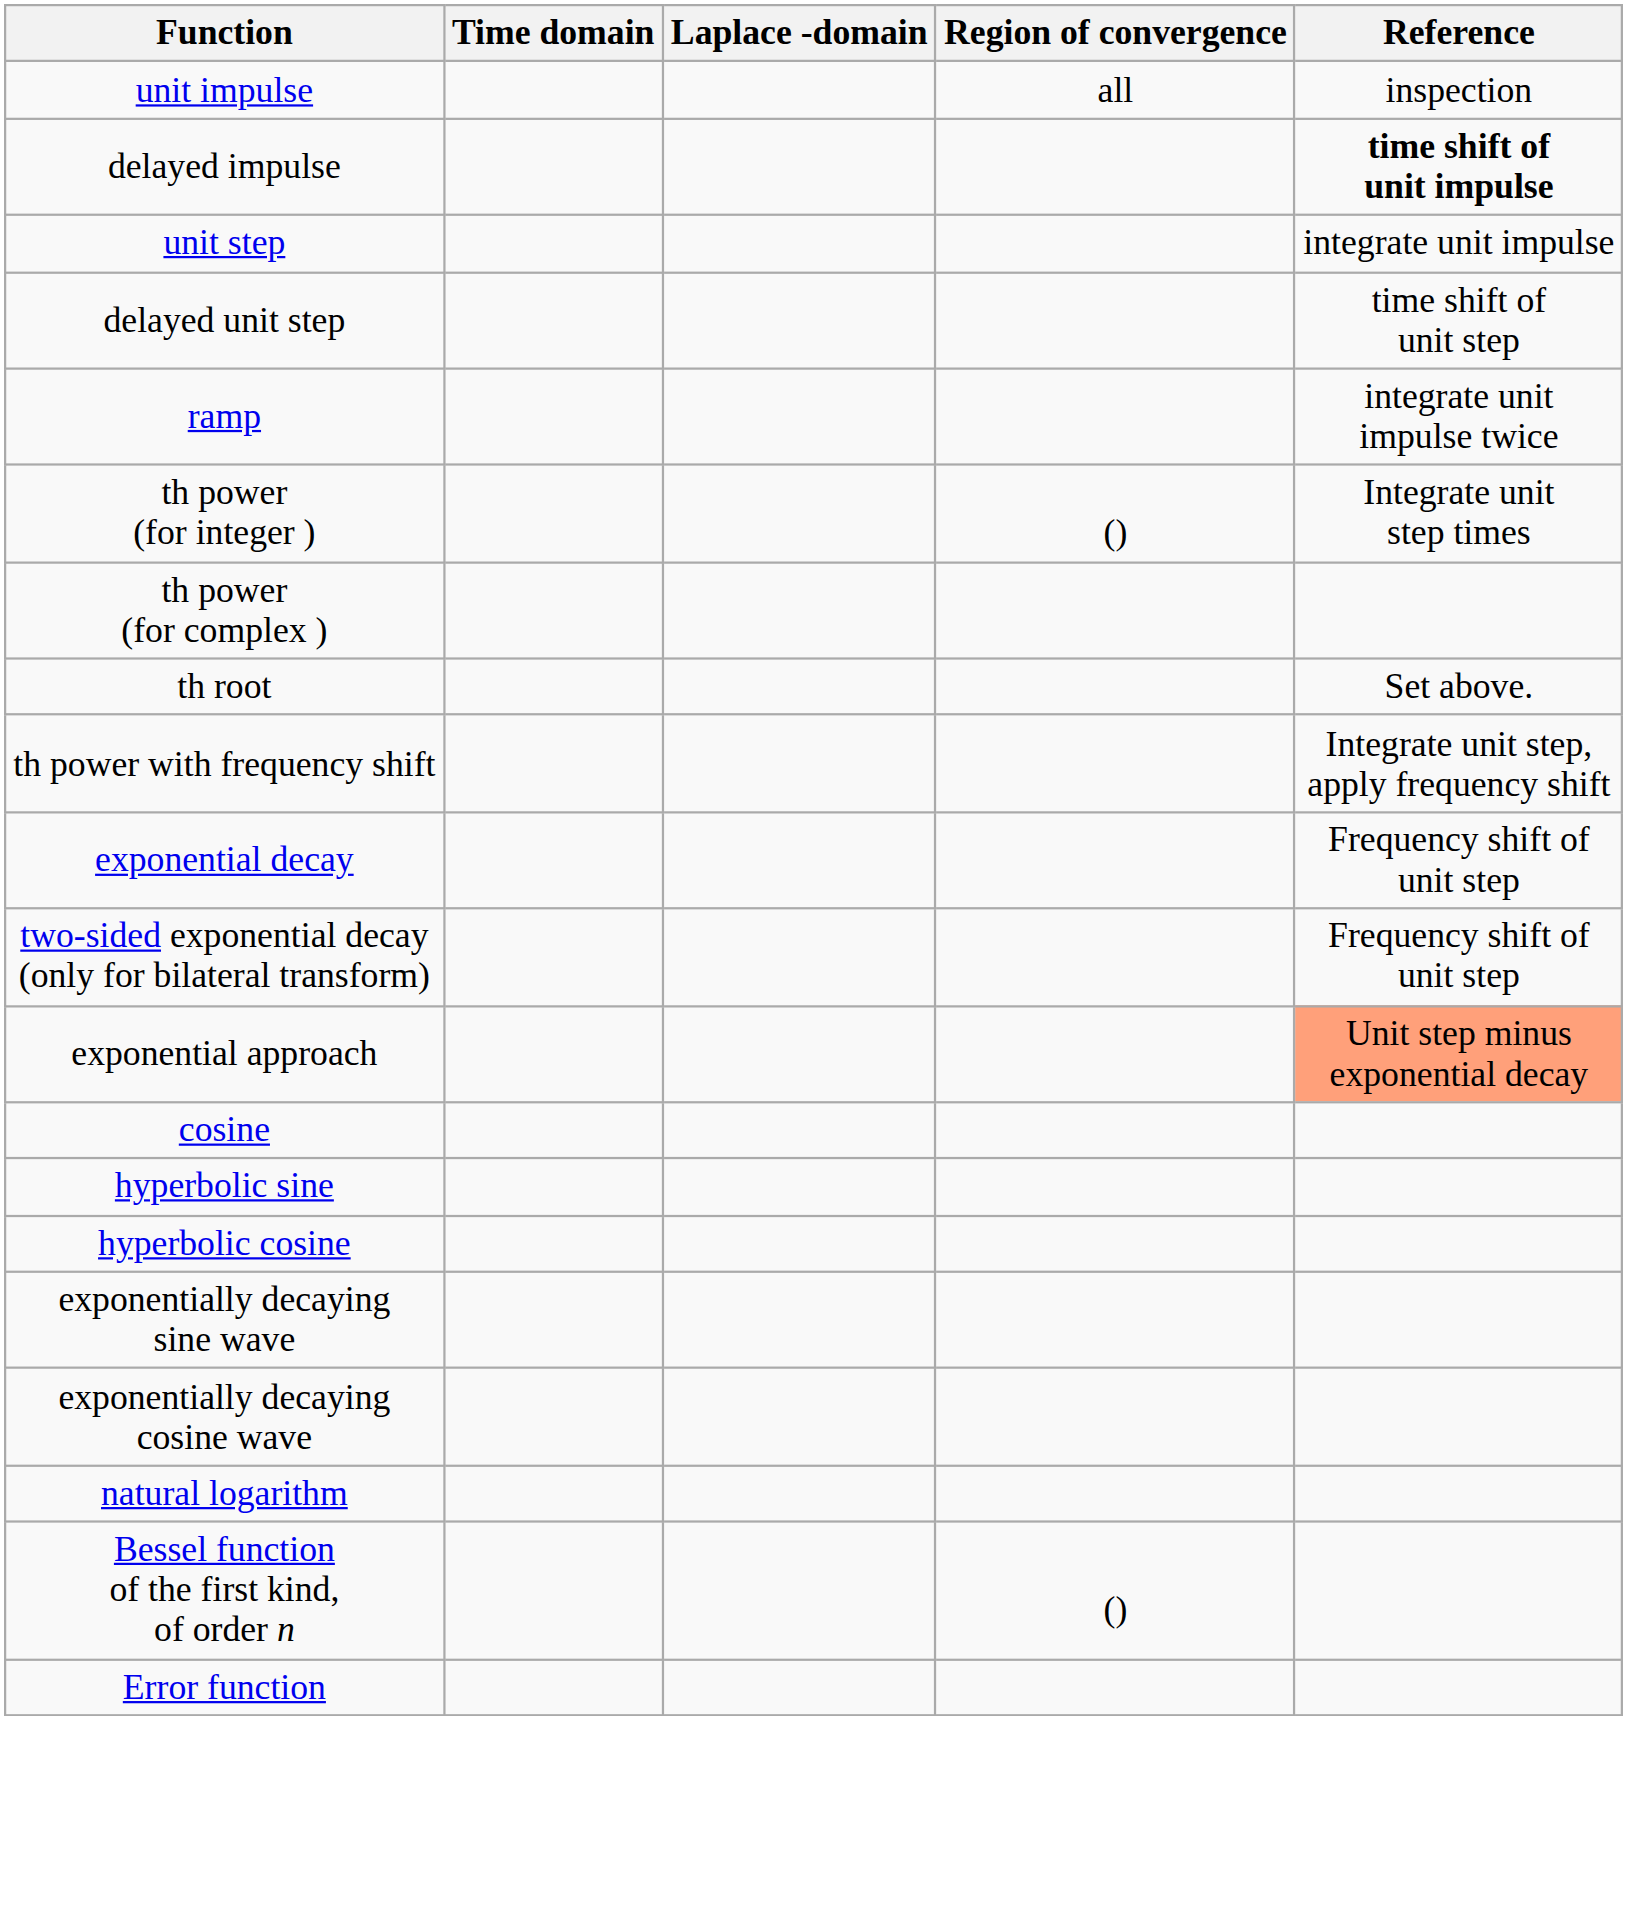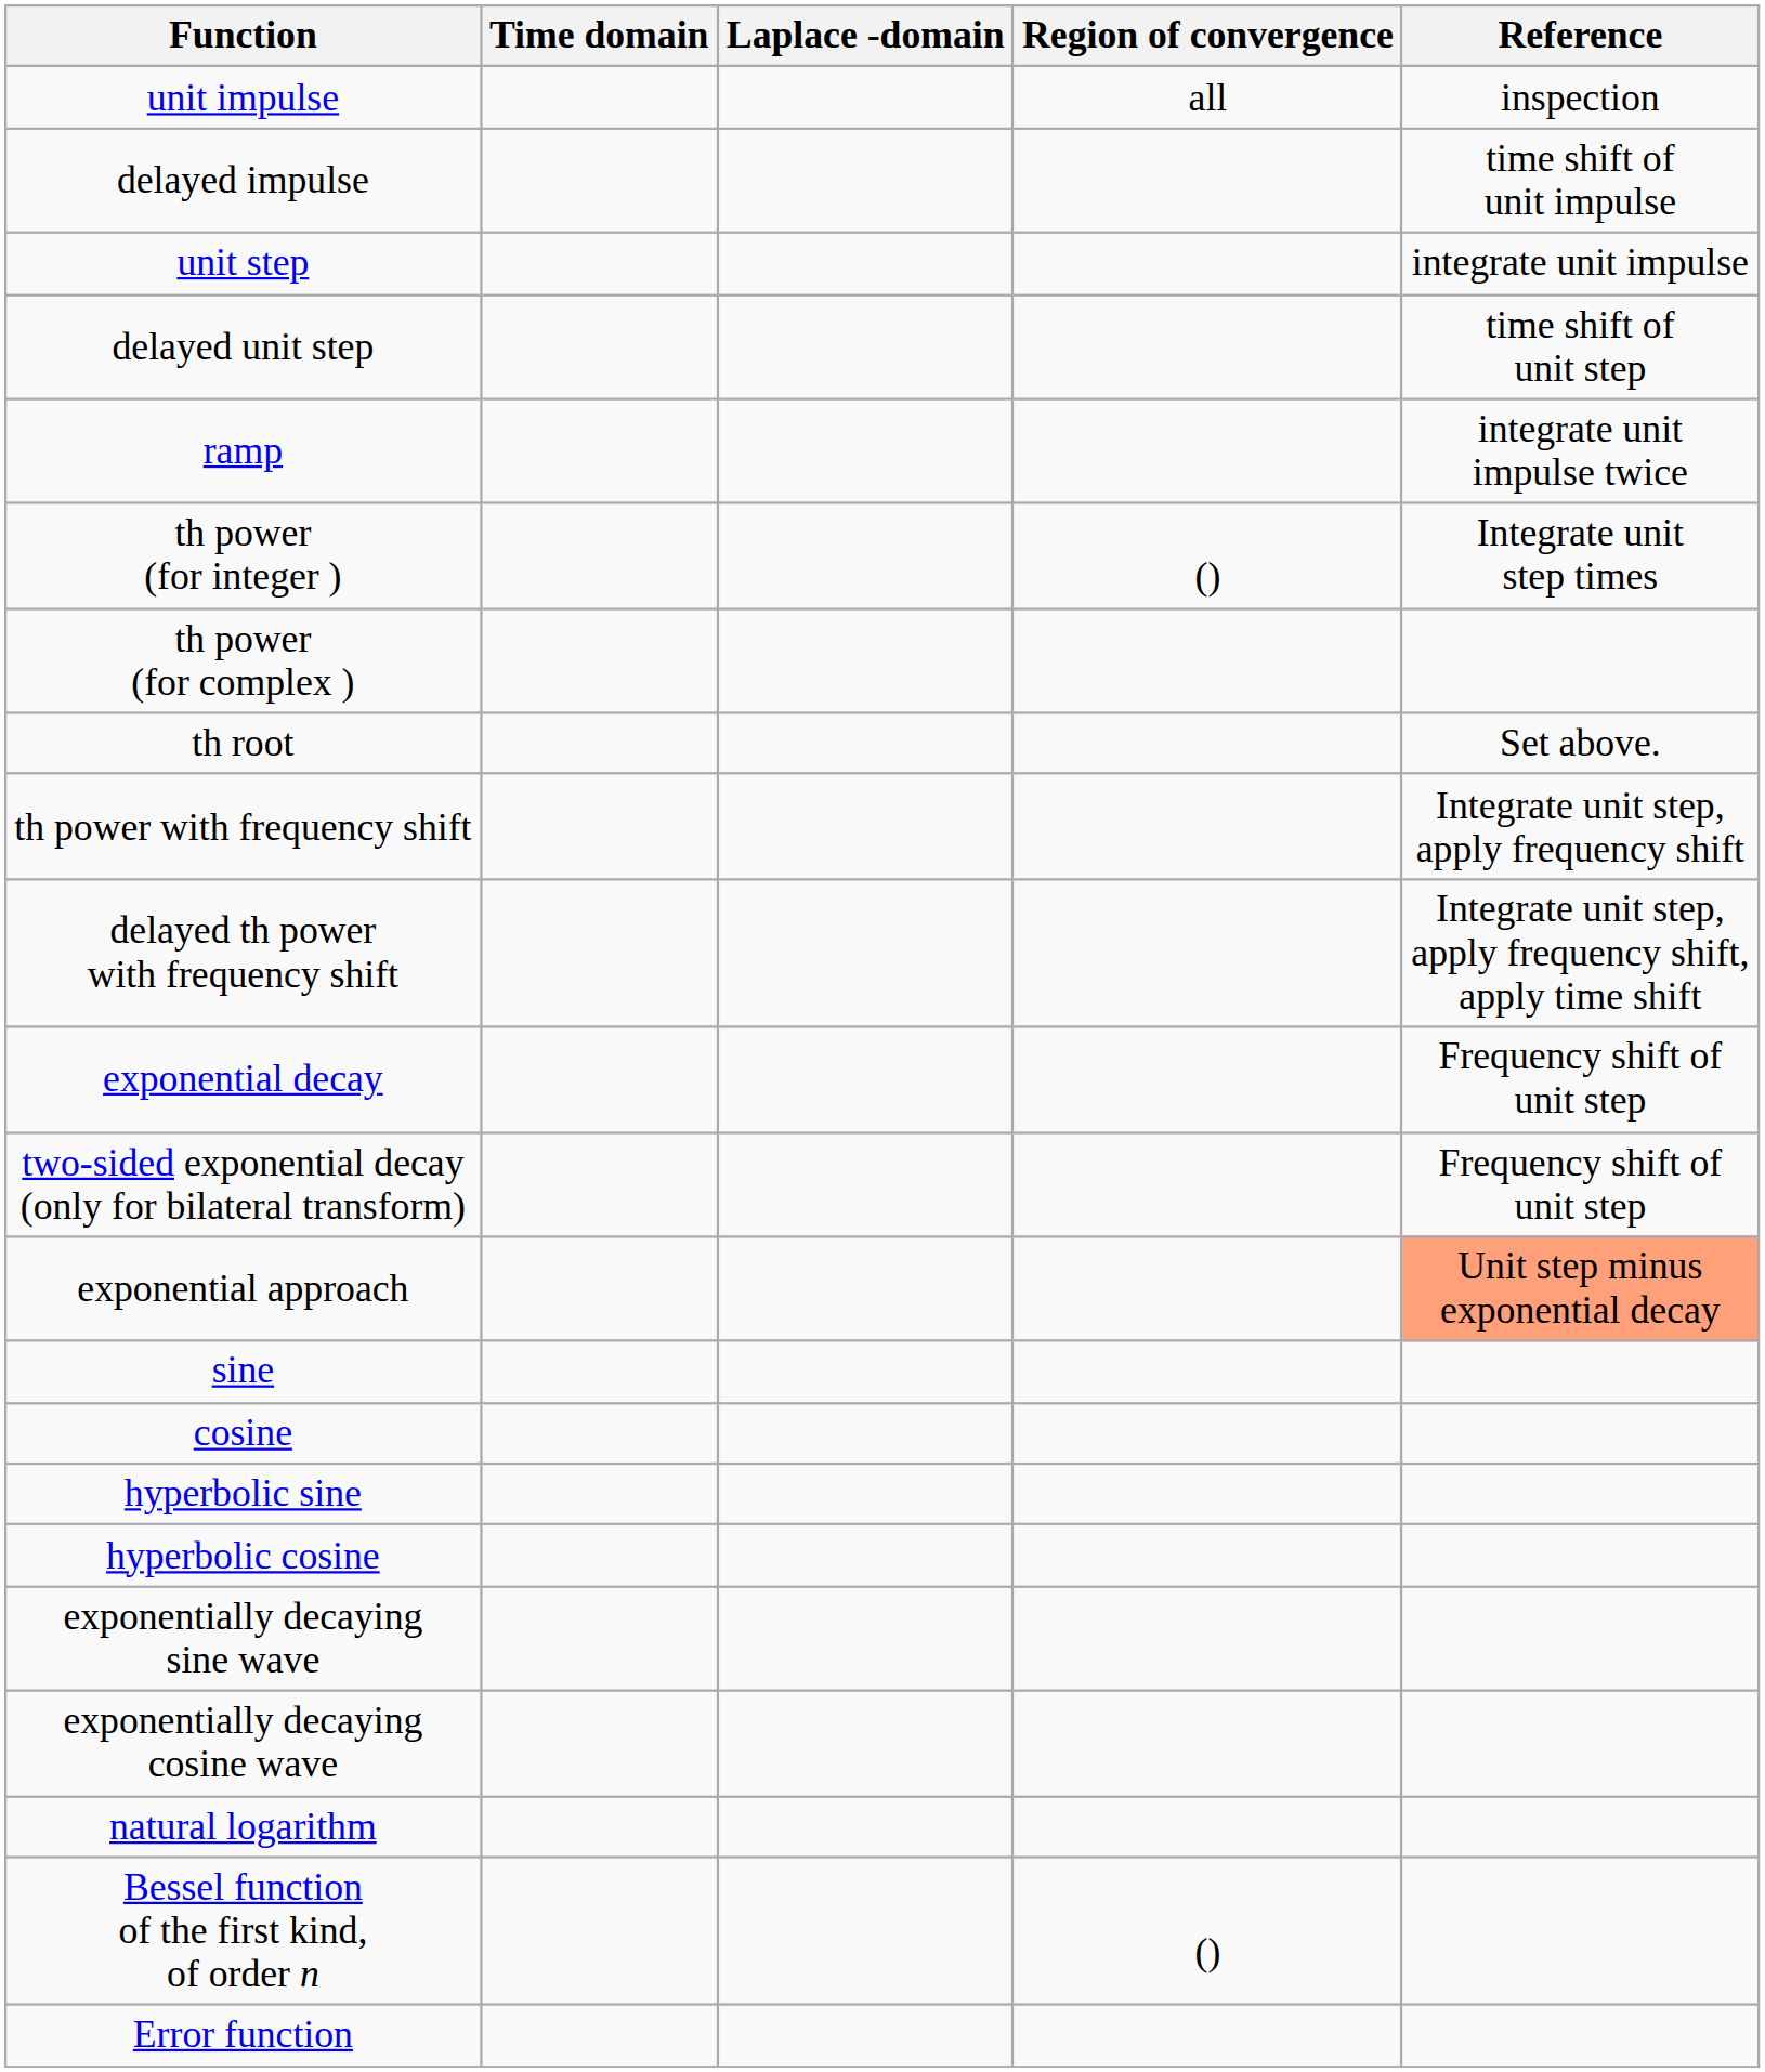 <table class="wikitable">
 <tr>
 <th>Function</th>
 <th>Time domain <br></th>
 <th>Laplace -domain <br></th>
 <th>Region of convergence</th>
 <th>Reference</th>
 </tr>
 <tr style="text-align:center;">
 <td><a href='#'>unit impulse</a></td>
 <td></td>
 <td></td>
 <td>all </td>
 <td>inspection</td>
 </tr>
 <tr style="text-align:center;">
 <td>delayed impulse</td>
 <td></td>
 <td></td>
 <td></td>
-<td><strong>time shift of<br>unit impulse</strong></td>
+<td>time shift of<br>unit impulse</td>
 </tr>
 <tr style="text-align:center;">
 <td><a href='#'>unit step</a></td>
 <td></td>
 <td></td>
 <td></td>
 <td>integrate unit impulse</td>
 </tr>
 <tr style="text-align:center;">
 <td>delayed unit step</td>
 <td></td>
 <td></td>
 <td></td>
 <td>time shift of<br>unit step</td>
 </tr>
 <tr style="text-align:center;">
 <td><a href='#'>ramp</a></td>
 <td></td>
 <td></td>
 <td></td>
 <td>integrate unit<br>impulse twice</td>
 </tr>
 <tr style="text-align:center;">
 <td>th power <br> (for integer )</td>
 <td></td>
 <td></td>
 <td>   <br> ()</td>
 <td>Integrate unit<br>step  times</td>
 </tr>
 <tr style="text-align:center;">
 <td>th power <br> (for complex )</td>
 <td></td>
 <td></td>
 <td> <br> </td>
 <td></td>
 </tr>
 <tr style="text-align:center;">
 <td>th root</td>
 <td></td>
 <td></td>
 <td></td>
 <td>Set  above.</td>
 </tr>
 <tr style="text-align:center;">
 <td>th power with frequency shift</td>
 <td></td>
 <td></td>
 <td></td>
 <td>Integrate unit step,<br>apply frequency shift</td>
 </tr>
 <tr style="text-align:center;">
+<td>delayed th power <br> with frequency shift</td>
+<td></td>
+<td></td>
+<td></td>
+<td>Integrate unit step,<br>apply frequency shift,<br>apply time shift</td>
+</tr>
+<tr style="text-align:center;">
 <td><a href='#'>exponential decay</a></td>
 <td></td>
 <td></td>
 <td></td>
 <td>Frequency shift of<br>unit step</td>
 </tr>
 <tr style="text-align:center;">
 <td><a href='#'>two-sided</a> exponential decay <br>(only for bilateral transform)</td>
 <td></td>
 <td></td>
 <td></td>
 <td>Frequency shift of<br>unit step</td>
 </tr>
 <tr style="text-align:center;">
 <td>exponential approach</td>
 <td></td>
 <td></td>
 <td></td>
 <td style="background: lightsalmon;">Unit step minus<br>exponential decay</td>
+</tr>
+<tr style="text-align:center;">
+<td><a href='#'>sine</a></td>
+<td></td>
+<td></td>
+<td></td>
+<td></td>
 </tr>
 <tr style="text-align:center;">
 <td><a href='#'>cosine</a></td>
 <td></td>
 <td></td>
 <td></td>
 <td></td>
 </tr>
 <tr style="text-align:center;">
 <td><a href='#'>hyperbolic sine</a></td>
 <td></td>
 <td></td>
 <td></td>
 <td></td>
 </tr>
 <tr style="text-align:center;">
 <td><a href='#'>hyperbolic cosine</a></td>
 <td></td>
 <td></td>
 <td></td>
 <td></td>
 </tr>
 <tr style="text-align:center;">
 <td>exponentially decaying <br> sine wave</td>
 <td></td>
 <td></td>
 <td></td>
 <td></td>
 </tr>
 <tr style="text-align:center;">
 <td>exponentially decaying <br> cosine wave</td>
 <td></td>
 <td></td>
 <td></td>
 <td></td>
 </tr>
 <tr style="text-align:center;">
 <td><a href='#'>natural logarithm</a></td>
 <td></td>
 <td></td>
 <td></td>
 <td></td>
 </tr>
 <tr style="text-align:center;">
 <td><a href='#'>Bessel function</a> <br> of the first kind, <br> of order <em>n</em></td>
 <td></td>
 <td></td>
 <td>   <br> ()</td>
 <td></td>
 </tr>
 <tr style="text-align:center;">
 <td><a href='#'>Error function</a></td>
 <td></td>
 <td></td>
 <td></td>
 <td></td>
 </tr>
 <tr>
 </tr>
 </table>
